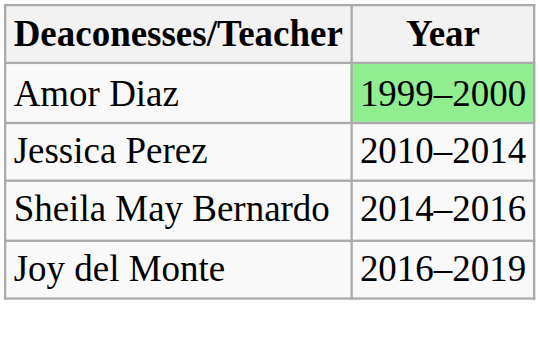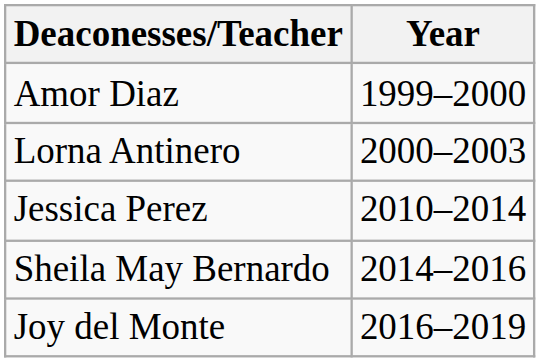 <table class="wikitable">
 <tr>
 <th>Deaconesses/Teacher</th>
 <th>Year</th>
 </tr>
 <tr>
 <td>Amor Diaz</td>
-<td style="background: lightgreen;">1999–2000</td>
+<td>1999–2000</td>
+</tr>
+<tr>
+<td>Lorna Antinero</td>
+<td>2000–2003</td>
 </tr>
 <tr>
 <td>Jessica Perez</td>
 <td>2010–2014</td>
 </tr>
 <tr>
 <td>Sheila May Bernardo</td>
 <td>2014–2016</td>
 </tr>
 <tr>
 <td>Joy del Monte</td>
 <td>2016–2019</td>
 </tr>
 </table>
